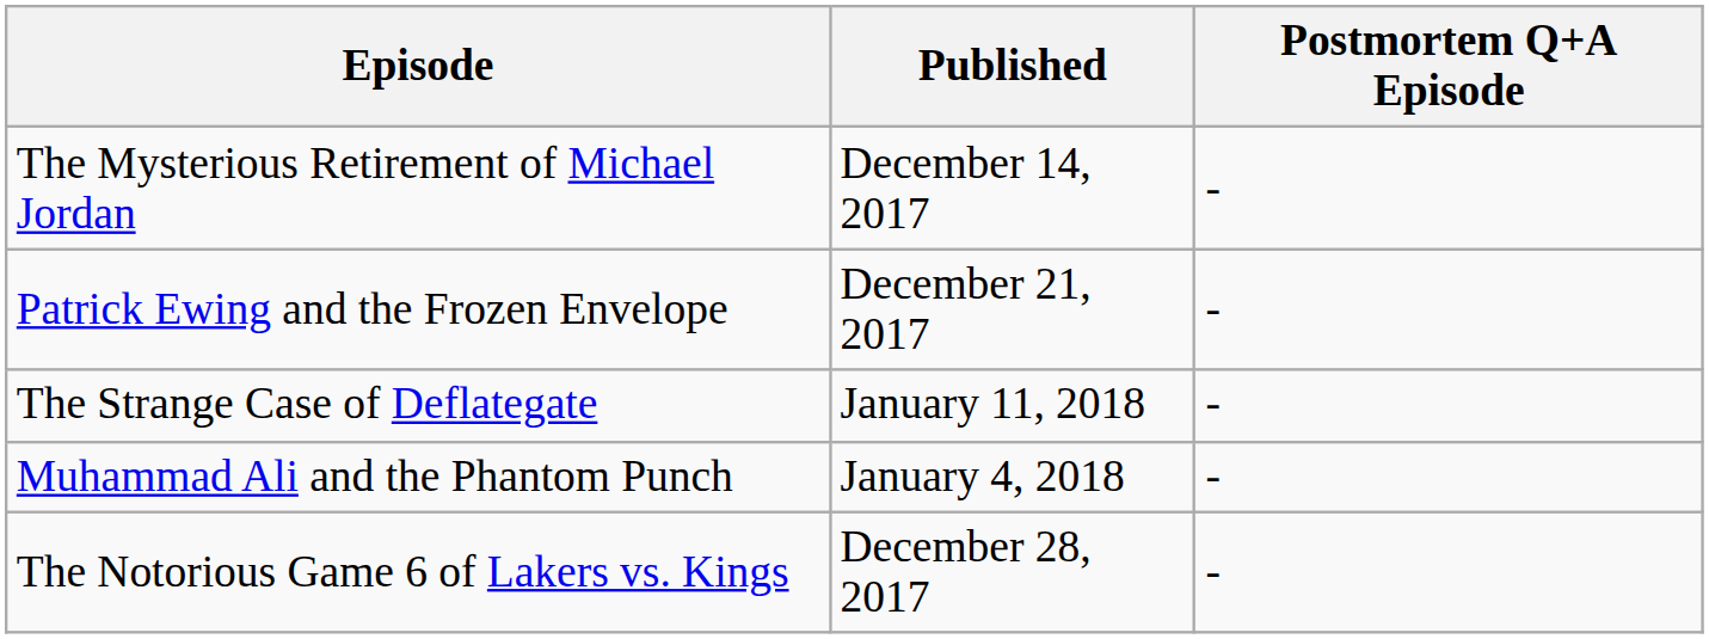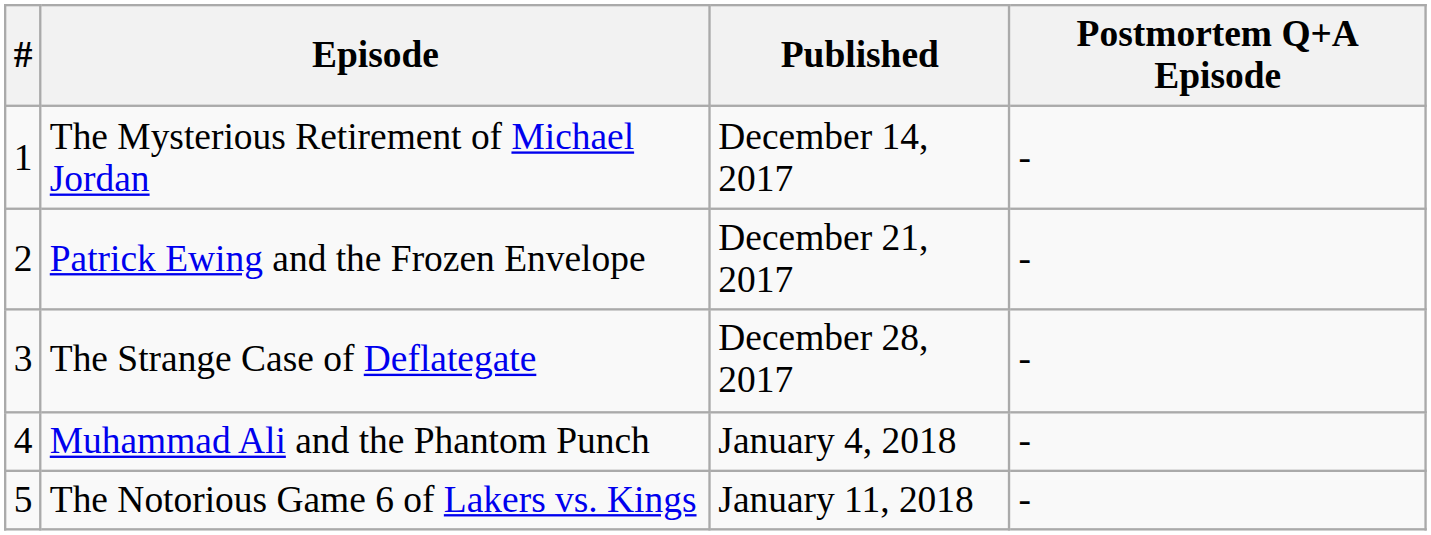 <table class="wikitable mw-collapsible">
 <tr>
+<th>#</th>
 <th>Episode</th>
 <th>Published</th>
 <th>Postmortem Q+A Episode</th>
 </tr>
 <tr>
+<td>1</td>
 <td>The Mysterious Retirement of <a href='#'>Michael Jordan</a></td>
 <td>December 14, 2017</td>
 <td>-</td>
 </tr>
 <tr>
+<td>2</td>
 <td><a href='#'>Patrick Ewing</a> and the Frozen Envelope</td>
 <td>December 21, 2017</td>
 <td>-</td>
 </tr>
 <tr>
+<td>3</td>
 <td>The Strange Case of <a href='#'>Deflategate</a></td>
-<td>January 11, 2018</td>
+<td>December 28, 2017</td>
 <td>-</td>
 </tr>
 <tr>
+<td>4</td>
 <td><a href='#'>Muhammad Ali</a> and the Phantom Punch</td>
 <td>January 4, 2018</td>
 <td>-</td>
 </tr>
 <tr>
+<td>5</td>
 <td>The Notorious Game 6 of <a href='#'>Lakers vs. Kings</a></td>
-<td>December 28, 2017</td>
+<td>January 11, 2018</td>
 <td>-</td>
 </tr>
 </table>
